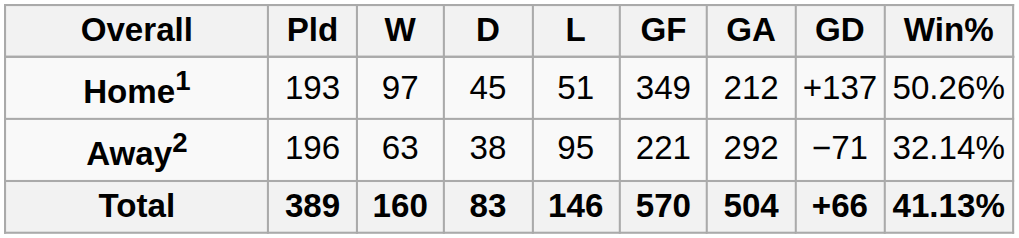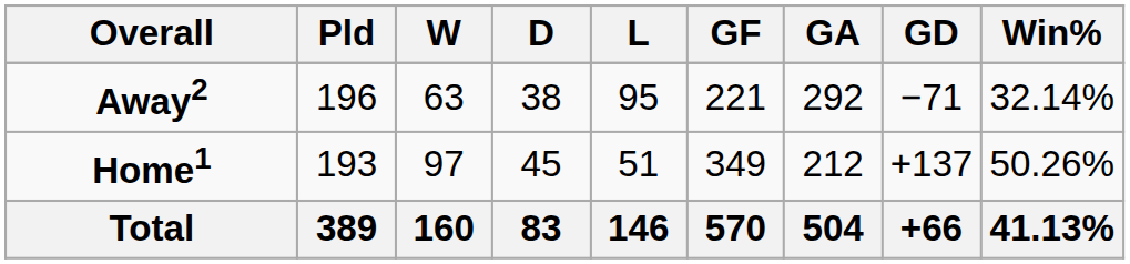 <table class="wikitable" style="text-align: center;">
 <tr>
 <th width="120">Overall</th>
 <th width="35">Pld</th>
 <th width="35">W</th>
 <th width="35">D</th>
 <th width="35">L</th>
 <th width="35">GF</th>
 <th width="35">GA</th>
 <th width="35">GD</th>
 <th width="35">Win%</th>
 </tr>
 <tr>
 </tr>
 <tr>
+<td><strong>Away<sup>2</sup></strong></td>
+<td>196</td>
+<td>63</td>
+<td>38</td>
+<td>95</td>
+<td>221</td>
+<td>292</td>
+<td>−71</td>
+<td>32.14%</td>
+</tr>
+<tr>
 <td><strong>Home<sup>1</sup></strong></td>
 <td>193</td>
 <td>97</td>
 <td>45</td>
 <td>51</td>
 <td>349</td>
 <td>212</td>
 <td>+137</td>
 <td>50.26%</td>
-</tr>
-<tr>
-<td><strong>Away<sup>2</sup></strong></td>
-<td>196</td>
-<td>63</td>
-<td>38</td>
-<td>95</td>
-<td>221</td>
-<td>292</td>
-<td>−71</td>
-<td>32.14%</td>
 </tr>
 <tr>
 <th><strong>Total</strong></th>
 <th><strong>389</strong></th>
 <th><strong>160</strong></th>
 <th><strong>83</strong></th>
 <th><strong>146</strong></th>
 <th><strong>570</strong></th>
 <th><strong>504</strong></th>
 <th><strong>+66</strong></th>
 <th><strong>41.13%</strong></th>
 </tr>
 </table>
